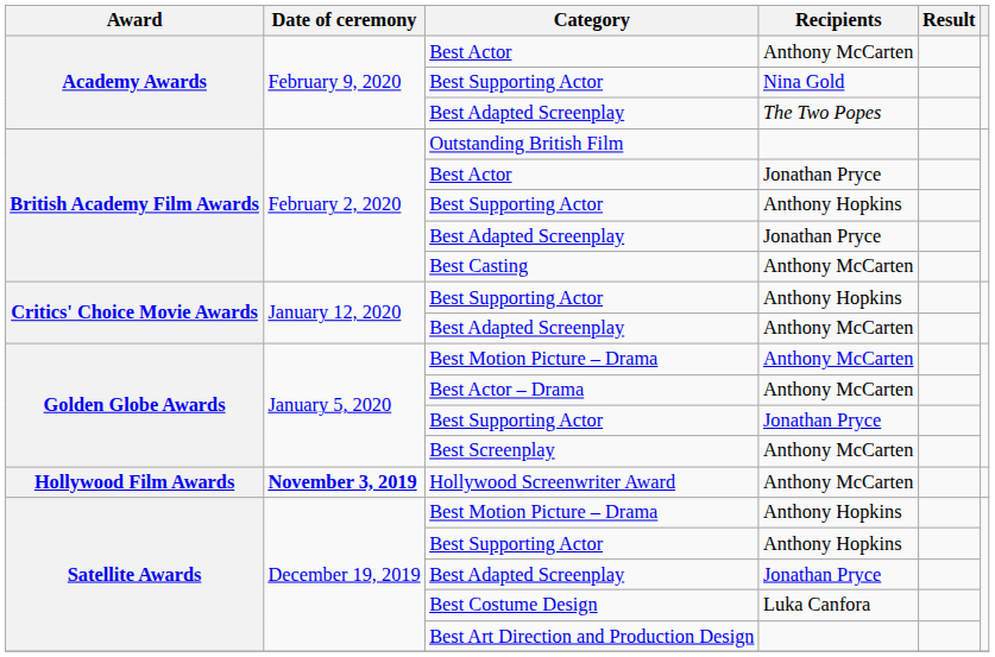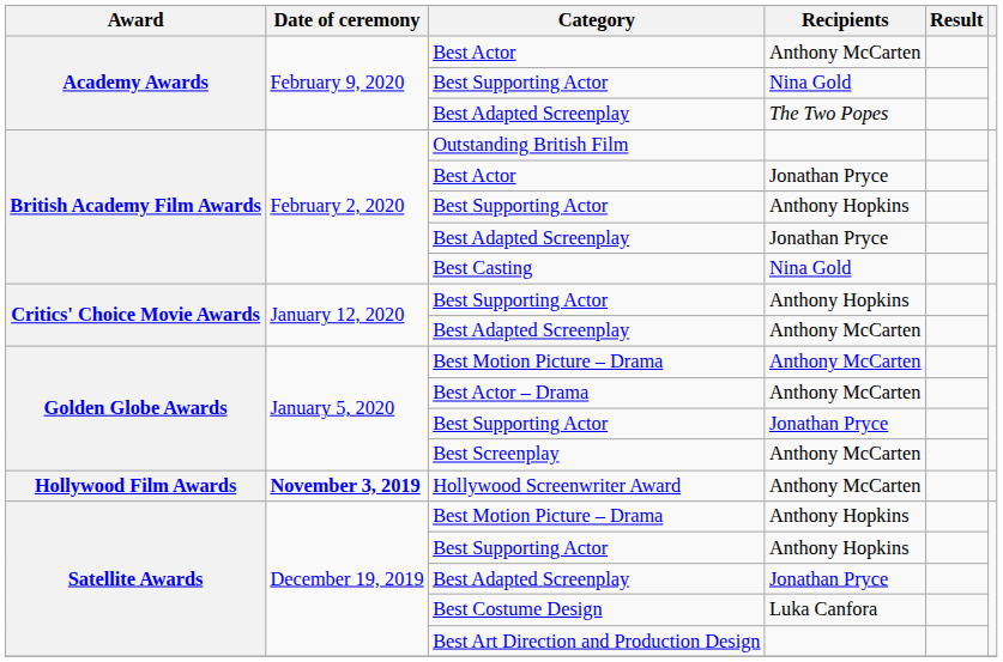 <table class="wikitable plainrowheaders">
 <tr>
 <th scope="col">Award</th>
 <th scope="col">Date of ceremony</th>
 <th scope="col">Category</th>
 <th scope="col">Recipients</th>
 <th scope="col">Result</th>
 <th scope="col" class="unsortable"></th>
 </tr>
 <tr>
 <th rowspan="3" scope="row"><a href='#'>Academy Awards</a></th>
 <td rowspan="3"><a href='#'>February 9, 2020</a></td>
 <td><a href='#'>Best Actor</a></td>
 <td>Anthony McCarten</td>
 <td></td>
 <td rowspan="3" style="text-align:center;"></td>
 </tr>
 <tr>
 <td><a href='#'>Best Supporting Actor</a></td>
 <td><a href='#'>Nina Gold</a></td>
 <td></td>
 </tr>
 <tr>
 <td><a href='#'>Best Adapted Screenplay</a></td>
 <td><em>The Two Popes</em></td>
 <td></td>
 </tr>
 <tr>
 <th rowspan="5" scope="row"><a href='#'>British Academy Film Awards</a></th>
 <td rowspan="5"><a href='#'>February 2, 2020</a></td>
 <td><a href='#'>Outstanding British Film</a></td>
 <td></td>
 <td></td>
 <td rowspan="5" style="text-align:center;"></td>
 </tr>
 <tr>
 <td><a href='#'>Best Actor</a></td>
 <td>Jonathan Pryce</td>
 <td></td>
 </tr>
 <tr>
 <td><a href='#'>Best Supporting Actor</a></td>
 <td>Anthony Hopkins</td>
 <td></td>
 </tr>
 <tr>
 <td><a href='#'>Best Adapted Screenplay</a></td>
 <td>Jonathan Pryce</td>
 <td></td>
 </tr>
 <tr>
 <td><a href='#'>Best Casting</a></td>
-<td>Anthony McCarten</td>
+<td><a href='#'>Nina Gold</a></td>
 <td></td>
 </tr>
 <tr>
 <th rowspan="2" scope="row"><a href='#'>Critics' Choice Movie Awards</a></th>
 <td rowspan="2"><a href='#'>January 12, 2020</a></td>
 <td><a href='#'>Best Supporting Actor</a></td>
 <td>Anthony Hopkins</td>
 <td></td>
 <td rowspan="2" style="text-align:center;"></td>
 </tr>
 <tr>
 <td><a href='#'>Best Adapted Screenplay</a></td>
 <td>Anthony McCarten</td>
 <td></td>
 </tr>
 <tr>
 <th rowspan="4" scope="row"><a href='#'>Golden Globe Awards</a></th>
 <td rowspan="4"><a href='#'>January 5, 2020</a></td>
 <td><a href='#'>Best Motion Picture – Drama</a></td>
 <td><a href='#'>Anthony McCarten</a></td>
 <td></td>
 <td rowspan="4" style="text-align:center;"></td>
 </tr>
 <tr>
 <td><a href='#'>Best Actor – Drama</a></td>
 <td>Anthony McCarten</td>
 <td></td>
 </tr>
 <tr>
 <td><a href='#'>Best Supporting Actor</a></td>
 <td><a href='#'>Jonathan Pryce</a></td>
 <td></td>
 </tr>
 <tr>
 <td><a href='#'>Best Screenplay</a></td>
 <td>Anthony McCarten</td>
 <td></td>
 </tr>
 <tr>
 <th scope="row"><a href='#'>Hollywood Film Awards</a></th>
 <td><strong><a href='#'>November 3, 2019</a></strong></td>
 <td><a href='#'>Hollywood Screenwriter Award</a></td>
 <td>Anthony McCarten</td>
 <td></td>
 <td style="text-align:center;"></td>
 </tr>
 <tr>
 <th rowspan="5" scope="row"><a href='#'>Satellite Awards</a></th>
 <td rowspan="5"><a href='#'>December 19, 2019</a></td>
 <td><a href='#'>Best Motion Picture – Drama</a></td>
 <td>Anthony Hopkins</td>
 <td></td>
 <td rowspan="5" style="text-align:center;"><br></td>
 </tr>
 <tr>
 <td><a href='#'>Best Supporting Actor</a></td>
 <td>Anthony Hopkins</td>
 <td></td>
 </tr>
 <tr>
 <td><a href='#'>Best Adapted Screenplay</a></td>
 <td><a href='#'>Jonathan Pryce</a></td>
 <td></td>
 </tr>
 <tr>
 <td><a href='#'>Best Costume Design</a></td>
 <td>Luka Canfora</td>
 <td></td>
 </tr>
 <tr>
 <td><a href='#'>Best Art Direction and Production Design</a></td>
 <td></td>
 <td></td>
 </tr>
 <tr>
 </tr>
 </table>
